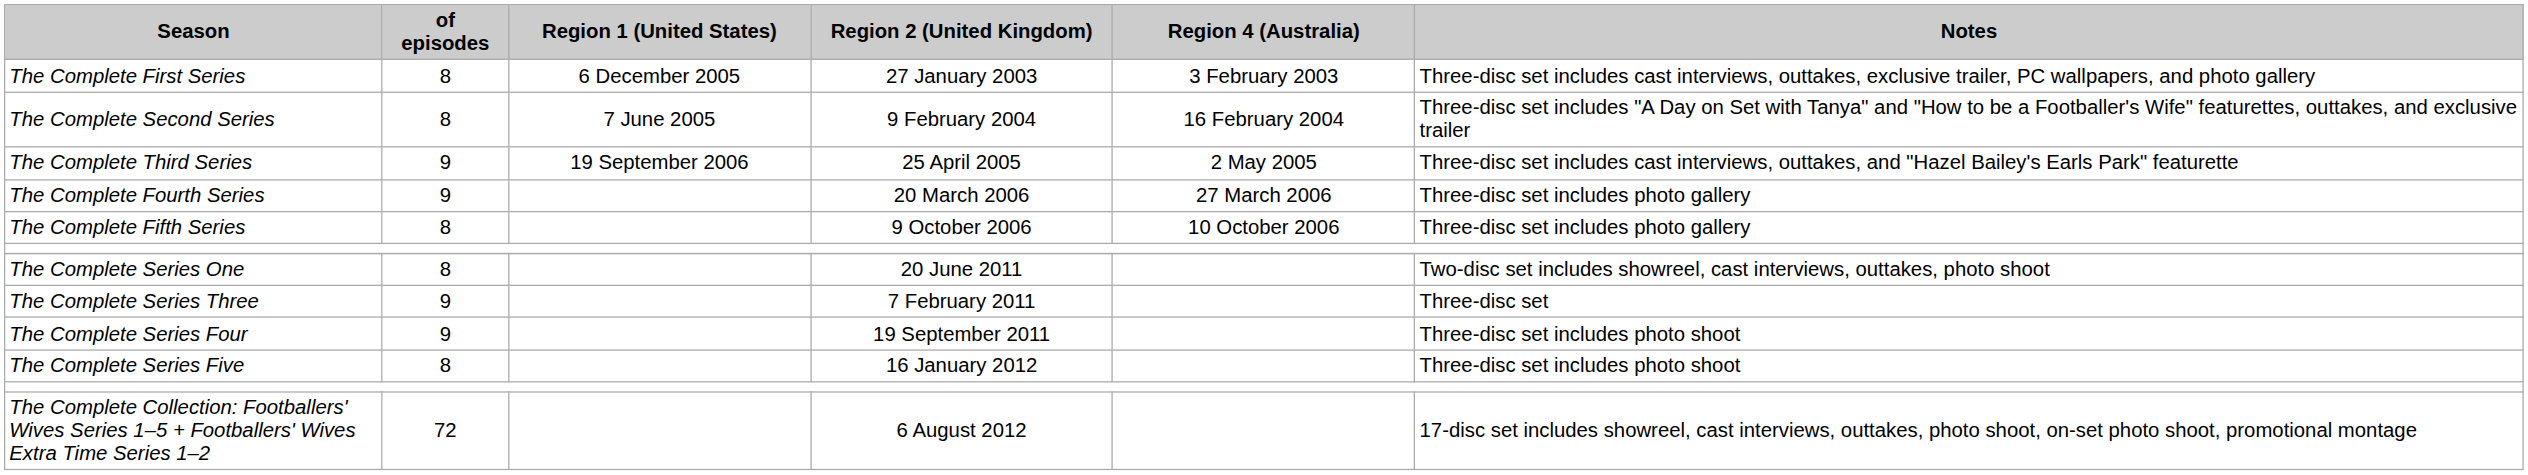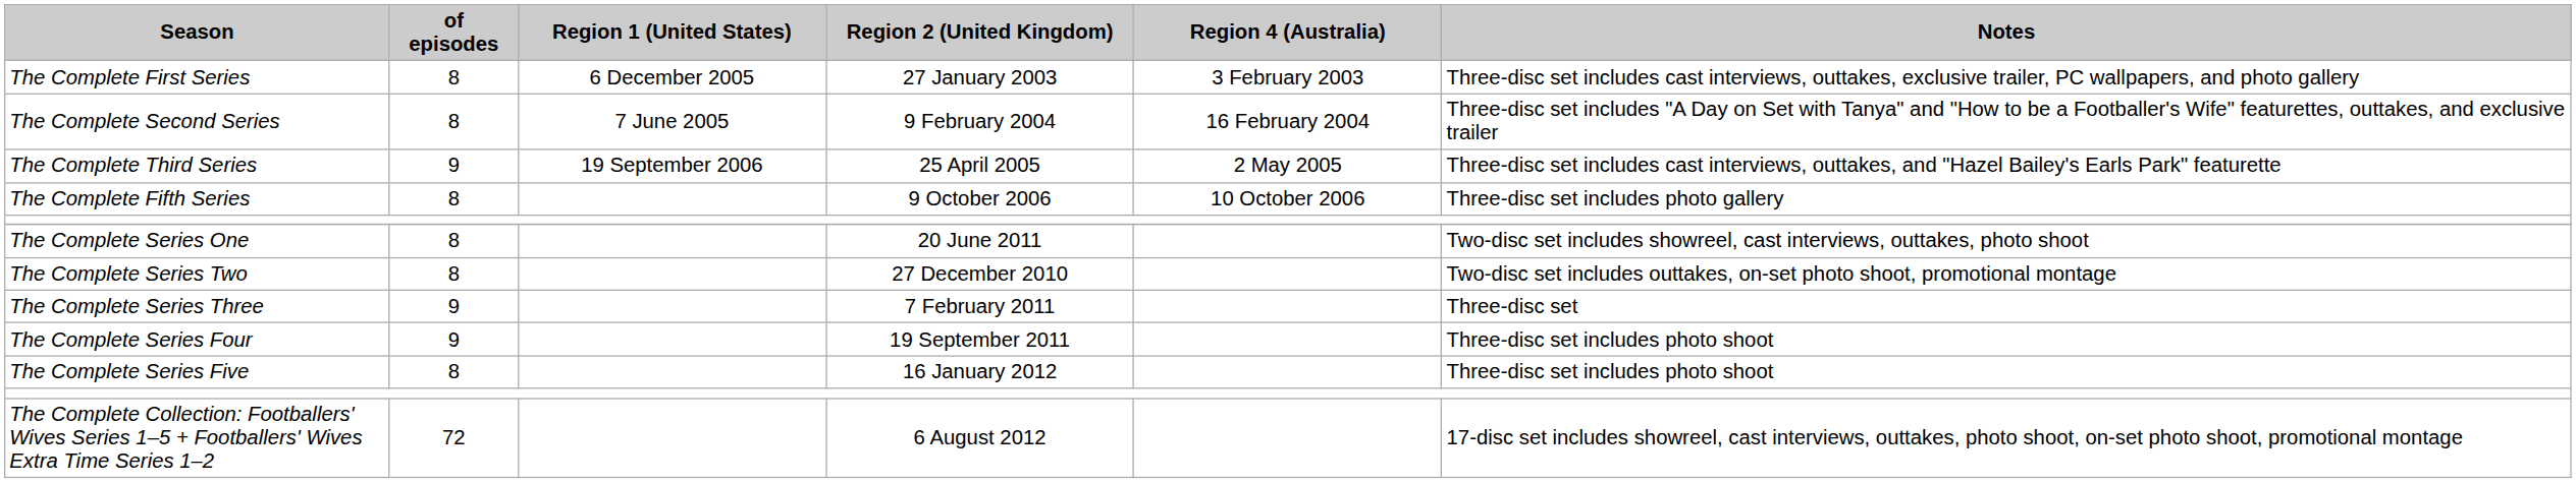 <table class="wikitable" style="width:100%; margin-right:auto; background:#fff;">
 <tr>
 <th style="background:#ccc; width:15%;">Season</th>
 <th style="background:#ccc; width:5%;"> of<br>episodes</th>
 <th style="background:#ccc; width:12%;">Region 1 (United States)</th>
 <th style="background:#ccc; width:12%;">Region 2 (United Kingdom)</th>
 <th style="background:#ccc; width:12%;">Region 4 (Australia)</th>
 <th style="background:#ccc; width:44%;">Notes</th>
 </tr>
 <tr>
 <td><em>The Complete First Series</em></td>
 <td style="text-align:center;">8</td>
 <td style="text-align:center;">6 December 2005</td>
 <td style="text-align:center;">27 January 2003</td>
 <td style="text-align:center;">3 February 2003</td>
 <td>Three-disc set includes cast interviews, outtakes, exclusive trailer, PC wallpapers, and photo gallery</td>
 </tr>
 <tr>
 <td><em>The Complete Second Series</em></td>
 <td style="text-align:center;">8</td>
 <td style="text-align:center;">7 June 2005</td>
 <td style="text-align:center;">9 February 2004</td>
 <td style="text-align:center;">16 February 2004</td>
 <td>Three-disc set includes "A Day on Set with Tanya" and "How to be a Footballer's Wife" featurettes, outtakes, and exclusive trailer</td>
 </tr>
 <tr>
 <td><em>The Complete Third Series</em></td>
 <td style="text-align:center;">9</td>
 <td style="text-align:center;">19 September 2006</td>
 <td style="text-align:center;">25 April 2005</td>
 <td style="text-align:center;">2 May 2005</td>
 <td>Three-disc set includes cast interviews, outtakes, and "Hazel Bailey's Earls Park" featurette</td>
 </tr>
 <tr>
-<td><em>The Complete Fourth Series</em></td>
-<td style="text-align:center;">9</td>
-<td></td>
-<td style="text-align:center;">20 March 2006</td>
-<td style="text-align:center;">27 March 2006</td>
-<td>Three-disc set includes photo gallery</td>
-</tr>
-<tr>
 <td><em>The Complete Fifth Series</em></td>
 <td style="text-align:center;">8</td>
 <td></td>
 <td style="text-align:center;">9 October 2006</td>
 <td style="text-align:center;">10 October 2006</td>
 <td>Three-disc set includes photo gallery</td>
 </tr>
 <tr>
 <td colspan="6"></td>
 </tr>
 <tr>
 </tr>
 <tr>
 <td><em>The Complete Series One</em></td>
 <td style="text-align:center;">8</td>
 <td></td>
 <td style="text-align:center;">20 June 2011</td>
 <td></td>
 <td>Two-disc set includes showreel, cast interviews, outtakes, photo shoot</td>
+</tr>
+<tr>
+<td><em>The Complete Series Two</em></td>
+<td style="text-align:center;">8</td>
+<td></td>
+<td style="text-align:center;">27 December 2010</td>
+<td></td>
+<td>Two-disc set includes outtakes, on-set photo shoot, promotional montage</td>
 </tr>
 <tr>
 <td><em>The Complete Series Three</em></td>
 <td style="text-align:center;">9</td>
 <td></td>
 <td style="text-align:center;">7 February 2011</td>
 <td></td>
 <td>Three-disc set</td>
 </tr>
 <tr>
 <td><em>The Complete Series Four</em></td>
 <td style="text-align:center;">9</td>
 <td></td>
 <td style="text-align:center;">19 September 2011</td>
 <td></td>
 <td>Three-disc set includes photo shoot</td>
 </tr>
 <tr>
 <td><em>The Complete Series Five</em></td>
 <td style="text-align:center;">8</td>
 <td></td>
 <td style="text-align:center;">16 January 2012</td>
 <td></td>
 <td>Three-disc set includes photo shoot</td>
 </tr>
 <tr>
 <td colspan="6"></td>
 </tr>
 <tr>
 <td><em>The Complete Collection: Footballers' Wives Series 1–5 + Footballers' Wives Extra Time Series 1–2</em></td>
 <td style="text-align:center;">72</td>
 <td></td>
 <td style="text-align:center;">6 August 2012</td>
 <td></td>
 <td>17-disc set includes showreel, cast interviews, outtakes, photo shoot, on-set photo shoot, promotional montage</td>
 </tr>
 </table>
